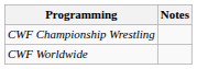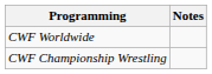 <table class="wikitable" style="font-size: 95%;">
 <tr>
 <th>Programming</th>
 <th>Notes</th>
 </tr>
 <tr>
+<td><em>CWF Worldwide</em></td>
+<td></td>
+</tr>
+<tr>
 <td><em>CWF Championship Wrestling</em></td>
 <td></td>
 </tr>
-<tr>
-<td><em>CWF Worldwide</em></td>
-<td></td>
-</tr>
 </table>
